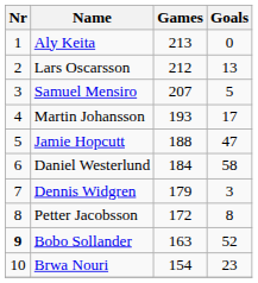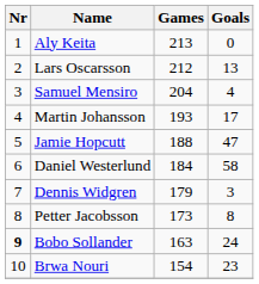 <table class="wikitable sortable mw-collapsible" cellpadding="3" style="text-align: center;">
 <tr>
 <th>Nr</th>
 <th>Name</th>
 <th>Games</th>
 <th>Goals</th>
 </tr>
 <tr>
 <td>1</td>
 <td align="left">  <a href='#'>Aly Keita</a></td>
 <td>213</td>
 <td>0</td>
 </tr>
 <tr>
 <td>2</td>
 <td align="left"> Lars Oscarsson</td>
 <td>212</td>
 <td>13</td>
 </tr>
 <tr>
 <td>3</td>
 <td align="left">  <a href='#'>Samuel Mensiro</a></td>
-<td>207</td>
-<td>5</td>
+<td>204</td>
+<td>4</td>
 </tr>
 <tr>
 <td>4</td>
 <td align="left"> Martin Johansson</td>
 <td>193</td>
 <td>17</td>
 </tr>
 <tr>
 <td>5</td>
 <td align="left">  <a href='#'>Jamie Hopcutt</a></td>
 <td>188</td>
 <td>47</td>
 </tr>
 <tr>
 <td>6</td>
 <td align="left"> Daniel Westerlund</td>
 <td>184</td>
 <td>58</td>
 </tr>
 <tr>
 <td>7</td>
 <td align="left"> <a href='#'>Dennis Widgren</a></td>
 <td>179</td>
 <td>3</td>
 </tr>
 <tr>
 <td>8</td>
 <td align="left"> Petter Jacobsson</td>
-<td>172</td>
+<td>173</td>
 <td>8</td>
 </tr>
 <tr>
 <td><strong>9</strong></td>
 <td align="left"> <a href='#'>Bobo Sollander</a></td>
 <td>163</td>
-<td>52</td>
+<td>24</td>
 </tr>
 <tr>
 <td>10</td>
 <td align="left">  <a href='#'>Brwa Nouri</a></td>
 <td>154</td>
 <td>23</td>
 </tr>
 <tr>
 </tr>
 </table>
